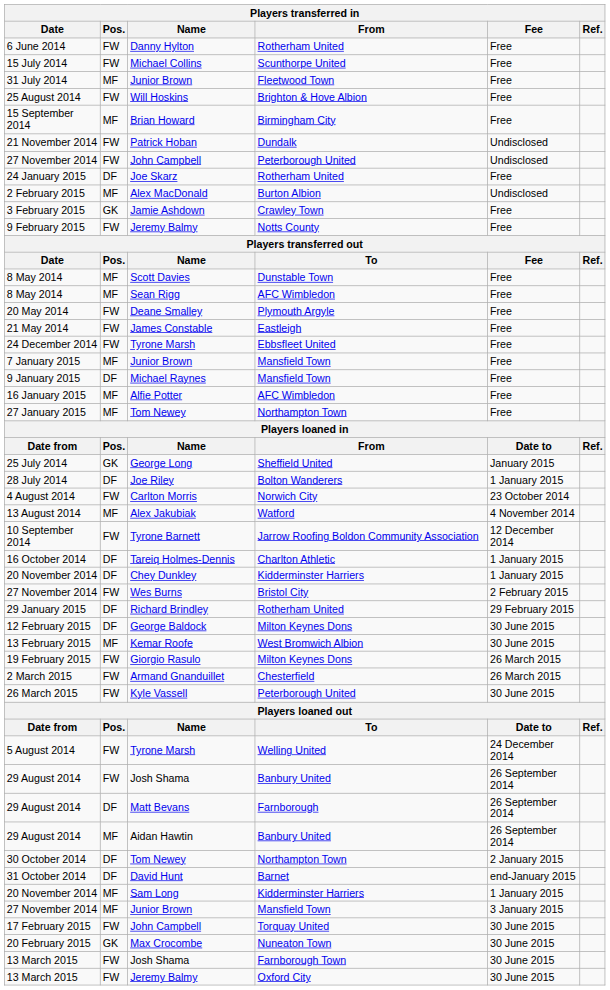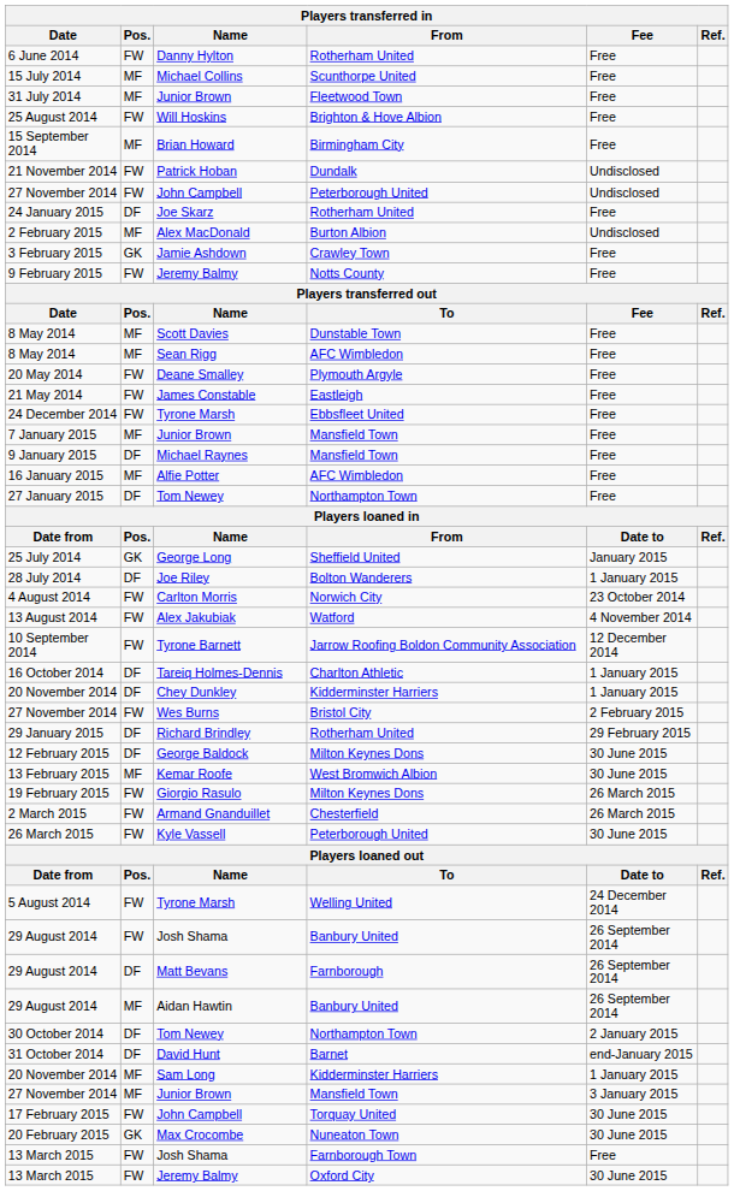 <table class="wikitable" style="font-size:95%;">
 <tr>
 <th colspan="6">Players transferred in</th>
 </tr>
 <tr>
 <th width="130px">Date</th>
 <th width="25px">Pos.</th>
 <th width="175px">Name</th>
 <th width="325px">From</th>
 <th width="125px">Fee</th>
 <th width="25px">Ref.</th>
 </tr>
 <tr>
 <td>6 June 2014</td>
 <td>FW</td>
 <td> <a href='#'>Danny Hylton</a></td>
 <td> <a href='#'>Rotherham United</a></td>
 <td>Free</td>
 <td></td>
 </tr>
 <tr>
 <td>15 July 2014</td>
-<td>FW</td>
+<td>MF</td>
 <td> <a href='#'>Michael Collins</a></td>
 <td> <a href='#'>Scunthorpe United</a></td>
 <td>Free</td>
 <td></td>
 </tr>
 <tr>
 <td>31 July 2014</td>
 <td>MF</td>
 <td> <a href='#'>Junior Brown</a></td>
 <td> <a href='#'>Fleetwood Town</a></td>
 <td>Free</td>
 <td></td>
 </tr>
 <tr>
 <td>25 August 2014</td>
 <td>FW</td>
 <td> <a href='#'>Will Hoskins</a></td>
 <td> <a href='#'>Brighton & Hove Albion</a></td>
 <td>Free</td>
 <td></td>
 </tr>
 <tr>
 <td>15 September 2014</td>
 <td>MF</td>
 <td> <a href='#'>Brian Howard</a></td>
 <td> <a href='#'>Birmingham City</a></td>
 <td>Free</td>
 <td></td>
 </tr>
 <tr>
 <td>21 November 2014</td>
 <td>FW</td>
 <td> <a href='#'>Patrick Hoban</a></td>
 <td> <a href='#'>Dundalk</a></td>
 <td>Undisclosed</td>
 <td></td>
 </tr>
 <tr>
 <td>27 November 2014</td>
 <td>FW</td>
 <td> <a href='#'>John Campbell</a></td>
 <td> <a href='#'>Peterborough United</a></td>
 <td>Undisclosed</td>
 <td></td>
 </tr>
 <tr>
 <td>24 January 2015</td>
 <td>DF</td>
 <td> <a href='#'>Joe Skarz</a></td>
 <td> <a href='#'>Rotherham United</a></td>
 <td>Free</td>
 <td></td>
 </tr>
 <tr>
 <td>2 February 2015</td>
 <td>MF</td>
 <td> <a href='#'>Alex MacDonald</a></td>
 <td> <a href='#'>Burton Albion</a></td>
 <td>Undisclosed</td>
 <td></td>
 </tr>
 <tr>
 <td>3 February 2015</td>
 <td>GK</td>
 <td> <a href='#'>Jamie Ashdown</a></td>
 <td> <a href='#'>Crawley Town</a></td>
 <td>Free</td>
 <td></td>
 </tr>
 <tr>
 <td>9 February 2015</td>
 <td>FW</td>
 <td> <a href='#'>Jeremy Balmy</a></td>
 <td> <a href='#'>Notts County</a></td>
 <td>Free</td>
 <td></td>
 </tr>
 <tr>
 <th colspan="6">Players transferred out</th>
 </tr>
 <tr>
 <th>Date</th>
 <th>Pos.</th>
 <th>Name</th>
 <th>To</th>
 <th>Fee</th>
 <th>Ref.</th>
 </tr>
 <tr>
 <td>8 May 2014</td>
 <td>MF</td>
 <td> <a href='#'>Scott Davies</a></td>
 <td> <a href='#'>Dunstable Town</a></td>
 <td>Free</td>
 <td></td>
 </tr>
 <tr>
 <td>8 May 2014</td>
 <td>MF</td>
 <td> <a href='#'>Sean Rigg</a></td>
 <td> <a href='#'>AFC Wimbledon</a></td>
 <td>Free</td>
 <td></td>
 </tr>
 <tr>
 <td>20 May 2014</td>
 <td>FW</td>
 <td> <a href='#'>Deane Smalley</a></td>
 <td> <a href='#'>Plymouth Argyle</a></td>
 <td>Free</td>
 <td></td>
 </tr>
 <tr>
 <td>21 May 2014</td>
 <td>FW</td>
 <td> <a href='#'>James Constable</a></td>
 <td> <a href='#'>Eastleigh</a></td>
 <td>Free</td>
 <td></td>
 </tr>
 <tr>
 <td>24 December 2014</td>
 <td>FW</td>
 <td> <a href='#'>Tyrone Marsh</a></td>
 <td> <a href='#'>Ebbsfleet United</a></td>
 <td>Free</td>
 <td></td>
 </tr>
 <tr>
 <td>7 January 2015</td>
 <td>MF</td>
 <td> <a href='#'>Junior Brown</a></td>
 <td> <a href='#'>Mansfield Town</a></td>
 <td>Free</td>
 <td></td>
 </tr>
 <tr>
 <td>9 January 2015</td>
 <td>DF</td>
 <td> <a href='#'>Michael Raynes</a></td>
 <td> <a href='#'>Mansfield Town</a></td>
 <td>Free</td>
 <td></td>
 </tr>
 <tr>
 <td>16 January 2015</td>
 <td>MF</td>
 <td> <a href='#'>Alfie Potter</a></td>
 <td> <a href='#'>AFC Wimbledon</a></td>
 <td>Free</td>
 <td></td>
 </tr>
 <tr>
 <td>27 January 2015</td>
-<td>MF</td>
+<td>DF</td>
 <td> <a href='#'>Tom Newey</a></td>
 <td> <a href='#'>Northampton Town</a></td>
 <td>Free</td>
 <td></td>
 </tr>
 <tr>
 <th colspan="6">Players loaned in</th>
 </tr>
 <tr>
 <th>Date from</th>
 <th>Pos.</th>
 <th>Name</th>
 <th>From</th>
 <th>Date to</th>
 <th>Ref.</th>
 </tr>
 <tr>
 <td>25 July 2014</td>
 <td>GK</td>
 <td> <a href='#'>George Long</a></td>
 <td> <a href='#'>Sheffield United</a></td>
 <td>January 2015</td>
 <td></td>
 </tr>
 <tr>
 <td>28 July 2014</td>
 <td>DF</td>
 <td> <a href='#'>Joe Riley</a></td>
 <td> <a href='#'>Bolton Wanderers</a></td>
 <td>1 January 2015</td>
 <td></td>
 </tr>
 <tr>
 <td>4 August 2014</td>
 <td>FW</td>
 <td> <a href='#'>Carlton Morris</a></td>
 <td> <a href='#'>Norwich City</a></td>
 <td>23 October 2014</td>
 <td></td>
 </tr>
 <tr>
 <td>13 August 2014</td>
-<td>MF</td>
+<td>FW</td>
 <td> <a href='#'>Alex Jakubiak</a></td>
 <td> <a href='#'>Watford</a></td>
 <td>4 November 2014</td>
 <td></td>
 </tr>
 <tr>
 <td>10 September 2014</td>
 <td>FW</td>
 <td> <a href='#'>Tyrone Barnett</a></td>
 <td> <a href='#'>Jarrow Roofing Boldon Community Association</a></td>
 <td>12 December 2014</td>
 <td></td>
 </tr>
 <tr>
 <td>16 October 2014</td>
 <td>DF</td>
 <td> <a href='#'>Tareiq Holmes-Dennis</a></td>
 <td> <a href='#'>Charlton Athletic</a></td>
 <td>1 January 2015</td>
 <td></td>
 </tr>
 <tr>
 <td>20 November 2014</td>
 <td>DF</td>
 <td> <a href='#'>Chey Dunkley</a></td>
 <td> <a href='#'>Kidderminster Harriers</a></td>
 <td>1 January 2015</td>
 <td></td>
 </tr>
 <tr>
 <td>27 November 2014</td>
 <td>FW</td>
 <td> <a href='#'>Wes Burns</a></td>
 <td> <a href='#'>Bristol City</a></td>
 <td>2 February 2015</td>
 <td></td>
 </tr>
 <tr>
 <td>29 January 2015</td>
 <td>DF</td>
 <td> <a href='#'>Richard Brindley</a></td>
 <td> <a href='#'>Rotherham United</a></td>
 <td>29 February 2015</td>
 <td></td>
 </tr>
 <tr>
 <td>12 February 2015</td>
 <td>DF</td>
 <td> <a href='#'>George Baldock</a></td>
 <td> <a href='#'>Milton Keynes Dons</a></td>
 <td>30 June 2015</td>
 <td></td>
 </tr>
 <tr>
 <td>13 February 2015</td>
 <td>MF</td>
 <td> <a href='#'>Kemar Roofe</a></td>
 <td> <a href='#'>West Bromwich Albion</a></td>
 <td>30 June 2015</td>
 <td></td>
 </tr>
 <tr>
 <td>19 February 2015</td>
 <td>FW</td>
 <td> <a href='#'>Giorgio Rasulo</a></td>
 <td> <a href='#'>Milton Keynes Dons</a></td>
 <td>26 March 2015</td>
 <td></td>
 </tr>
 <tr>
 <td>2 March 2015</td>
 <td>FW</td>
 <td> <a href='#'>Armand Gnanduillet</a></td>
 <td> <a href='#'>Chesterfield</a></td>
 <td>26 March 2015</td>
 <td></td>
 </tr>
 <tr>
 <td>26 March 2015</td>
 <td>FW</td>
 <td> <a href='#'>Kyle Vassell</a></td>
 <td> <a href='#'>Peterborough United</a></td>
 <td>30 June 2015</td>
 <td></td>
 </tr>
 <tr>
 <th colspan="6">Players loaned out</th>
 </tr>
 <tr>
 <th>Date from</th>
 <th>Pos.</th>
 <th>Name</th>
 <th>To</th>
 <th>Date to</th>
 <th>Ref.</th>
 </tr>
 <tr>
 <td>5 August 2014</td>
 <td>FW</td>
 <td> <a href='#'>Tyrone Marsh</a></td>
 <td> <a href='#'>Welling United</a></td>
 <td>24 December 2014</td>
 <td></td>
 </tr>
 <tr>
 <td>29 August 2014</td>
 <td>FW</td>
 <td> Josh Shama</td>
 <td> <a href='#'>Banbury United</a></td>
 <td>26 September 2014</td>
 <td></td>
 </tr>
 <tr>
 <td>29 August 2014</td>
 <td>DF</td>
 <td> <a href='#'>Matt Bevans</a></td>
 <td> <a href='#'>Farnborough</a></td>
 <td>26 September 2014</td>
 <td></td>
 </tr>
 <tr>
 <td>29 August 2014</td>
 <td>MF</td>
 <td> Aidan Hawtin</td>
 <td> <a href='#'>Banbury United</a></td>
 <td>26 September 2014</td>
 <td></td>
 </tr>
 <tr>
 <td>30 October 2014</td>
 <td>DF</td>
 <td> <a href='#'>Tom Newey</a></td>
 <td> <a href='#'>Northampton Town</a></td>
 <td>2 January 2015</td>
 <td></td>
 </tr>
 <tr>
 <td>31 October 2014</td>
 <td>DF</td>
 <td> <a href='#'>David Hunt</a></td>
 <td> <a href='#'>Barnet</a></td>
 <td>end-January 2015</td>
 <td></td>
 </tr>
 <tr>
 <td>20 November 2014</td>
 <td>MF</td>
 <td> <a href='#'>Sam Long</a></td>
 <td> <a href='#'>Kidderminster Harriers</a></td>
 <td>1 January 2015</td>
 <td></td>
 </tr>
 <tr>
 <td>27 November 2014</td>
 <td>MF</td>
 <td> <a href='#'>Junior Brown</a></td>
 <td> <a href='#'>Mansfield Town</a></td>
 <td>3 January 2015</td>
 <td></td>
 </tr>
 <tr>
 <td>17 February 2015</td>
 <td>FW</td>
 <td> <a href='#'>John Campbell</a></td>
 <td> <a href='#'>Torquay United</a></td>
 <td>30 June 2015</td>
 <td></td>
 </tr>
 <tr>
 <td>20 February 2015</td>
 <td>GK</td>
 <td> <a href='#'>Max Crocombe</a></td>
 <td> <a href='#'>Nuneaton Town</a></td>
 <td>30 June 2015</td>
 <td></td>
 </tr>
 <tr>
 <td>13 March 2015</td>
 <td>FW</td>
 <td> Josh Shama</td>
 <td> <a href='#'>Farnborough Town</a></td>
-<td>30 June 2015</td>
+<td>Free</td>
 <td></td>
 </tr>
 <tr>
 <td>13 March 2015</td>
 <td>FW</td>
 <td> <a href='#'>Jeremy Balmy</a></td>
 <td> <a href='#'>Oxford City</a></td>
 <td>30 June 2015</td>
 <td></td>
 </tr>
 </table>
